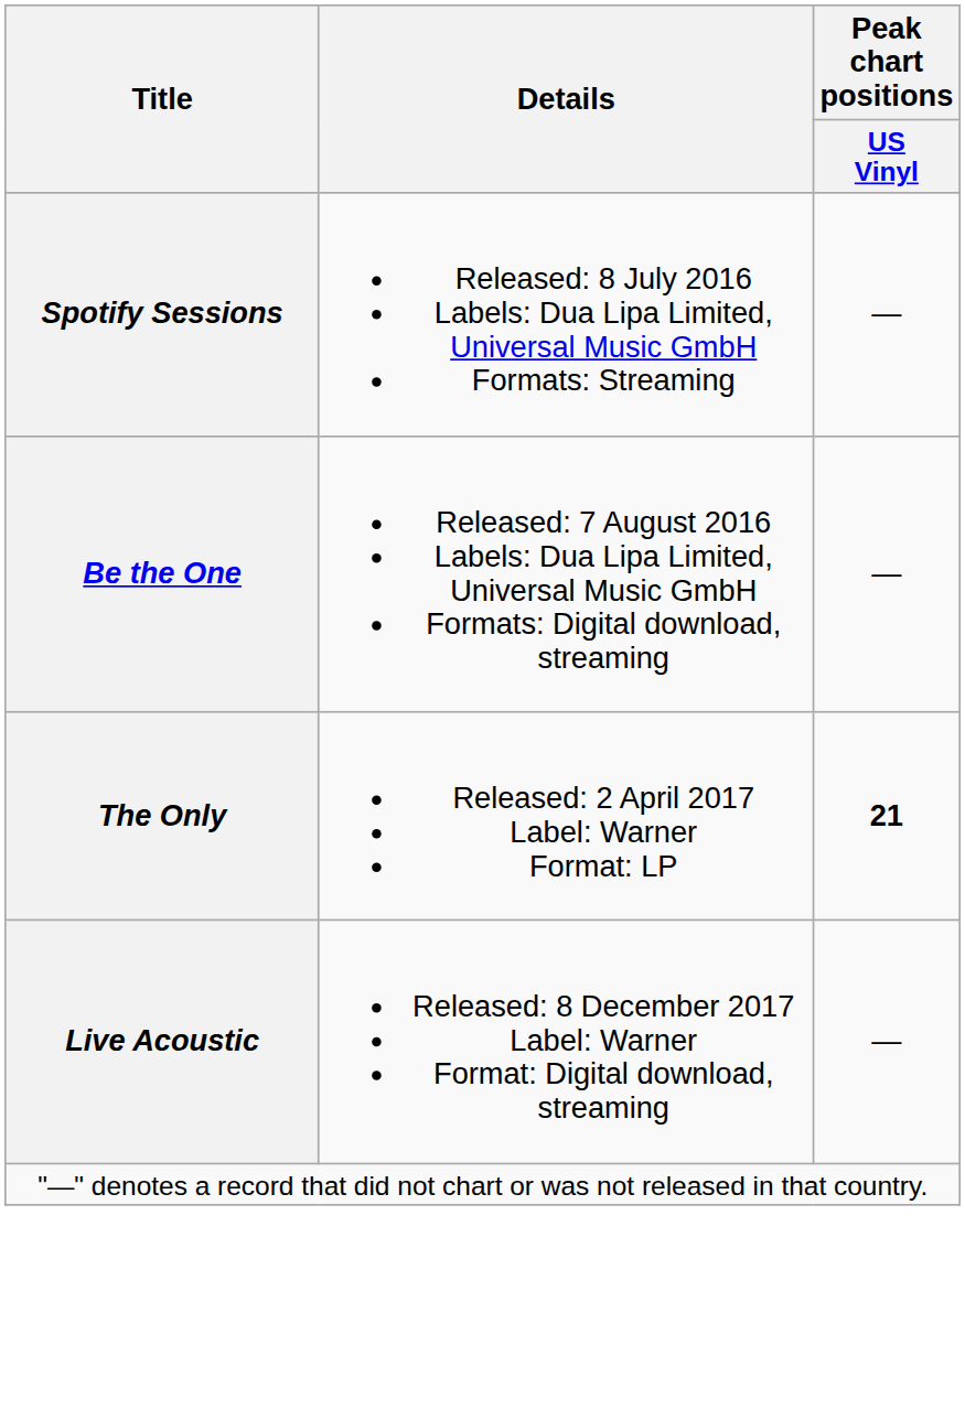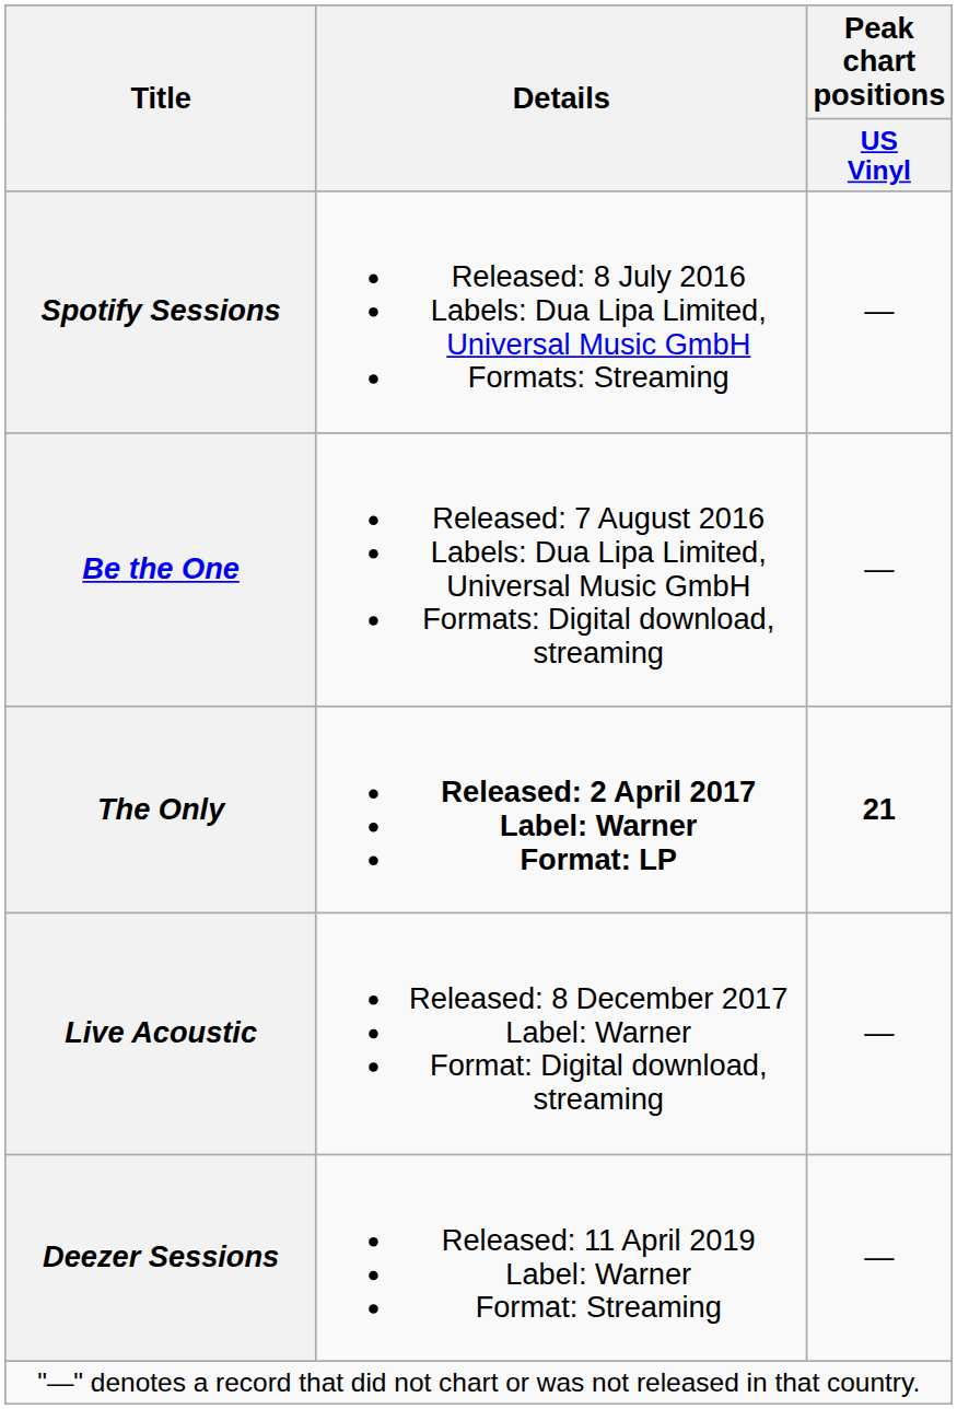 <table class="wikitable plainrowheaders" style="text-align:center">
 <tr>
 <th scope="col" rowspan="2" style="width:10em;">Title</th>
 <th scope="col" rowspan="2" style="width:16em;">Details</th>
 <th scope="col">Peak chart positions</th>
 </tr>
 <tr>
 <th scope="col" style="width:2.5em;font-size:90%;"><a href='#'>US<br>Vinyl</a><br></th>
 </tr>
 <tr>
 <th scope="row"><em>Spotify Sessions</em></th>
 <td><br><ul><li>Released: 8 July 2016</li><li>Labels: Dua Lipa Limited, <a href='#'>Universal Music GmbH</a></li><li>Formats: Streaming</li></ul></td>
 <td>—</td>
 </tr>
 <tr>
 <th scope="row"><em><a href='#'>Be the One</a></em></th>
 <td><br><ul><li>Released: 7 August 2016</li><li>Labels: Dua Lipa Limited, Universal Music GmbH</li><li>Formats: Digital download, streaming</li></ul></td>
 <td>—</td>
 </tr>
 <tr>
 <th scope="row"><em>The Only</em></th>
-<td><br><ul><li>Released: 2 April 2017</li><li>Label: Warner</li><li>Format: LP</li></ul></td>
+<td><strong><br><ul><li>Released: 2 April 2017</li><li>Label: Warner</li><li>Format: LP</li></ul></strong></td>
 <td><strong>21</strong></td>
 </tr>
 <tr>
 <th scope="row"><em>Live Acoustic</em></th>
 <td><br><ul><li>Released: 8 December 2017</li><li>Label: Warner</li><li>Format: Digital download, streaming</li></ul></td>
 <td>—</td>
 </tr>
 <tr>
+<th scope="row"><em>Deezer Sessions</em></th>
+<td><br><ul><li>Released: 11 April 2019</li><li>Label: Warner</li><li>Format: Streaming</li></ul></td>
+<td>—</td>
+</tr>
+<tr>
 <td colspan="3" style="font-size:90%">"—" denotes a record that did not chart or was not released in that country.</td>
 </tr>
 </table>
